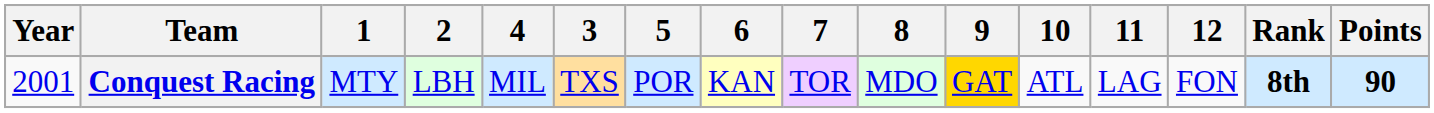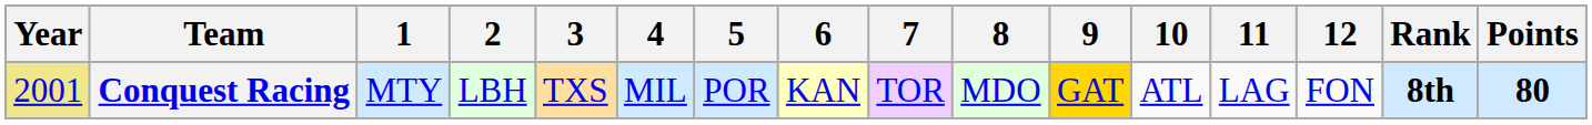 <table class="wikitable" style="text-align:center; font-size:95%">
 <tr>
 <th>Year</th>
 <th>Team</th>
 <th>1</th>
 <th>2</th>
+<th>3</th>
 <th>4</th>
-<th>3</th>
 <th>5</th>
 <th>6</th>
 <th>7</th>
 <th>8</th>
 <th>9</th>
 <th>10</th>
 <th>11</th>
 <th>12</th>
 <th>Rank</th>
 <th>Points</th>
 </tr>
 <tr>
-<td><a href='#'>2001</a></td>
+<td style="background: khaki;"><a href='#'>2001</a></td>
 <th><a href='#'>Conquest Racing</a></th>
 <td style="background:#CFEAFF;"><a href='#'>MTY</a><br></td>
 <td style="background:#DFFFDF;"><a href='#'>LBH</a><br></td>
+<td style="background:#FFDF9F;"><a href='#'>TXS</a><br></td>
 <td style="background:#CFEAFF;"><a href='#'>MIL</a><br></td>
-<td style="background:#FFDF9F;"><a href='#'>TXS</a><br></td>
 <td style="background:#CFEAFF;"><a href='#'>POR</a><br></td>
 <td style="background:#FFFFBF;"><a href='#'>KAN</a><br></td>
 <td style="background:#EFCFFF;"><a href='#'>TOR</a><br></td>
 <td style="background:#DFFFDF;"><a href='#'>MDO</a><br></td>
 <td style="background: gold;"><a href='#'>GAT</a></td>
 <td><a href='#'>ATL</a></td>
 <td><a href='#'>LAG</a></td>
 <td><a href='#'>FON</a></td>
 <td style="background:#CFEAFF;"><strong>8th</strong></td>
-<td style="background:#CFEAFF;"><strong>90</strong></td>
+<td style="background:#CFEAFF;"><strong>80</strong></td>
 </tr>
 </table>
